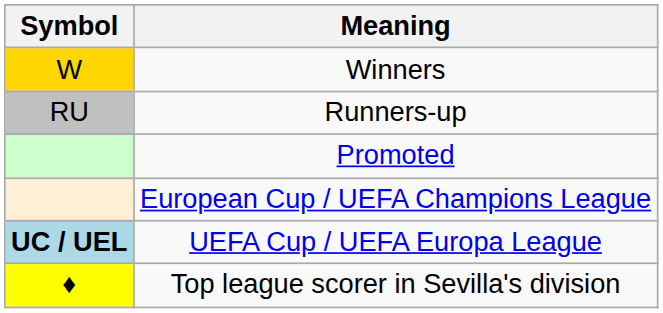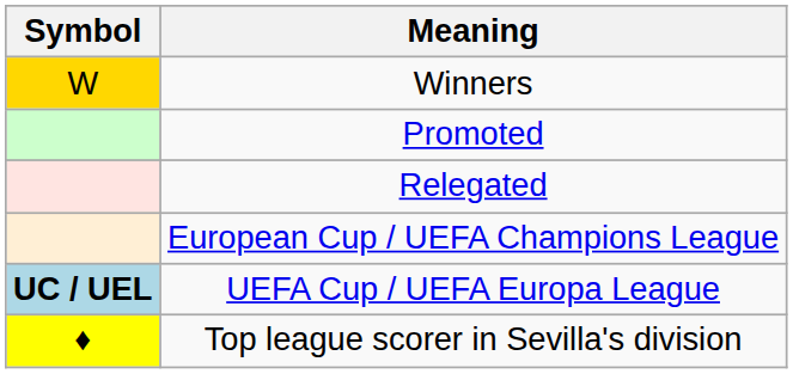 <table class="wikitable" style="text-align:center">
 <tr>
 <th scope=col>Symbol</th>
 <th scope=col>Meaning</th>
 </tr>
 <tr>
 <td style=background:gold>W</td>
 <td>Winners</td>
 </tr>
 <tr>
-<td style=background:silver>RU</td>
-<td>Runners-up</td>
+<td style=background:#cfc></td>
+<td><a href='#'>Promoted</a></td>
 </tr>
 <tr>
-<td style=background:#cfc></td>
-<td><a href='#'>Promoted</a></td>
+<td style=background:MistyRose></td>
+<td><a href='#'>Relegated</a></td>
 </tr>
 <tr>
 <td style=background:PapayaWhip></td>
 <td><a href='#'>European Cup / UEFA Champions League</a></td>
 </tr>
 <tr>
 <td style=background:lightblue><strong>UC / UEL</strong></td>
 <td><a href='#'>UEFA Cup / UEFA Europa League</a></td>
 </tr>
 <tr>
 <td style=background:yellow>♦</td>
 <td>Top league scorer in Sevilla's division</td>
 </tr>
 </table>
